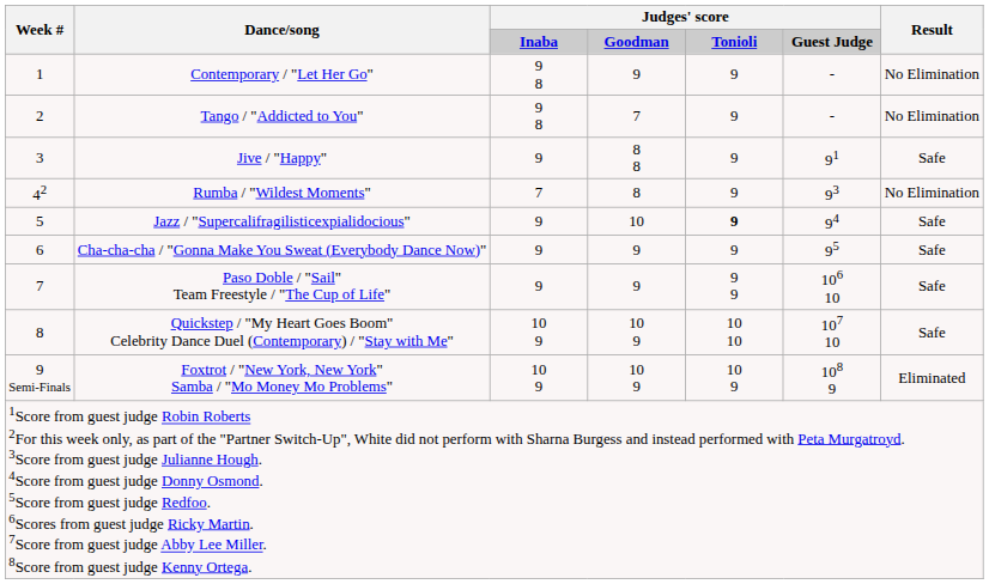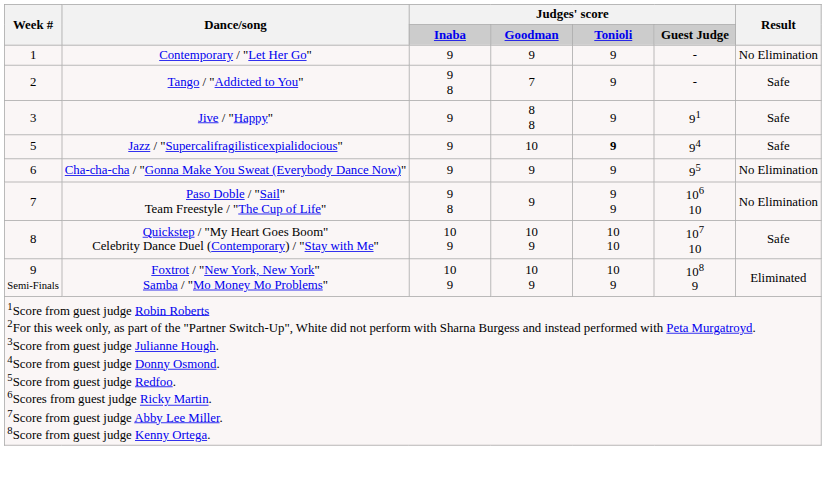 <table class="wikitable collapsible collapsed">
 <tr style="text-align: center; background:#ccc;">
 <th rowspan="2">Week #</th>
 <th rowspan="2">Dance/song</th>
 <th colspan="4">Judges' score</th>
 <th rowspan="2">Result</th>
 </tr>
 <tr style="text-align: center; background:#ccc;">
 <td style="width:10%; "><strong><a href='#'>Inaba</a></strong></td>
 <td style="width:10%; "><strong><a href='#'>Goodman</a></strong></td>
 <td style="width:10%; "><strong><a href='#'>Tonioli</a></strong></td>
 <td style="width:10%; "><strong>Guest Judge</strong></td>
 </tr>
 <tr>
 <td align="center" bgcolor="FAF6F6">1</td>
 <td align="center" bgcolor="FAF6F6"><a href='#'>Contemporary</a> / "<a href='#'>Let Her Go</a>"</td>
-<td align="center" bgcolor="FAF6F6">9<br>8</td>
+<td align="center" bgcolor="FAF6F6">9</td>
 <td align="center" bgcolor="FAF6F6">9</td>
 <td align="center" bgcolor="FAF6F6">9</td>
 <td align="center" bgcolor="FAF6F6">-</td>
 <td align="center" bgcolor="FAF6F6">No Elimination</td>
 </tr>
 <tr>
 <td align="center" bgcolor="FAF6F6">2</td>
 <td align="center" bgcolor="FAF6F6"><a href='#'>Tango</a> / "<a href='#'>Addicted to You</a>"</td>
 <td align="center" bgcolor="FAF6F6">9<br>8</td>
 <td align="center" bgcolor="FAF6F6">7</td>
 <td align="center" bgcolor="FAF6F6">9</td>
 <td align="center" bgcolor="FAF6F6">-</td>
-<td align="center" bgcolor="FAF6F6">No Elimination</td>
+<td align="center" bgcolor="FAF6F6">Safe</td>
 </tr>
 <tr>
 <td align="center" bgcolor="FAF6F6">3</td>
 <td align="center" bgcolor="FAF6F6"><a href='#'>Jive</a> / "<a href='#'>Happy</a>"</td>
 <td align="center" bgcolor="FAF6F6">9</td>
 <td align="center" bgcolor="FAF6F6">8<br>8</td>
 <td align="center" bgcolor="FAF6F6">9</td>
 <td align="center" bgcolor="FAF6F6">9<sup>1</sup></td>
 <td align="center" bgcolor="FAF6F6">Safe</td>
-</tr>
-<tr>
-<td align="center" bgcolor="FAF6F6">4<sup>2</sup></td>
-<td align="center" bgcolor="FAF6F6"><a href='#'>Rumba</a> / "<a href='#'>Wildest Moments</a>"</td>
-<td align="center" bgcolor="FAF6F6">7</td>
-<td align="center" bgcolor="FAF6F6">8</td>
-<td align="center" bgcolor="FAF6F6">9</td>
-<td align="center" bgcolor="FAF6F6">9<sup>3</sup></td>
-<td align="center" bgcolor="FAF6F6">No Elimination</td>
 </tr>
 <tr>
 <td align="center" bgcolor="FAF6F6">5</td>
 <td align="center" bgcolor="FAF6F6"><a href='#'>Jazz</a> / "<a href='#'>Supercalifragilisticexpialidocious</a>"</td>
 <td align="center" bgcolor="FAF6F6">9</td>
 <td align="center" bgcolor="FAF6F6">10</td>
 <td align="center" bgcolor="FAF6F6"><strong>9</strong></td>
 <td align="center" bgcolor="FAF6F6">9<sup>4</sup></td>
 <td align="center" bgcolor="FAF6F6">Safe</td>
 </tr>
 <tr>
 <td align="center" bgcolor="FAF6F6">6</td>
 <td align="center" bgcolor="FAF6F6"><a href='#'>Cha-cha-cha</a> / "<a href='#'>Gonna Make You Sweat (Everybody Dance Now)</a>"</td>
 <td align="center" bgcolor="FAF6F6">9</td>
 <td align="center" bgcolor="FAF6F6">9</td>
 <td align="center" bgcolor="FAF6F6">9</td>
 <td align="center" bgcolor="FAF6F6">9<sup>5</sup></td>
-<td align="center" bgcolor="FAF6F6">Safe</td>
+<td align="center" bgcolor="FAF6F6">No Elimination</td>
 </tr>
 <tr>
 <td align="center" bgcolor="FAF6F6">7</td>
 <td align="center" bgcolor="FAF6F6"><a href='#'>Paso Doble</a> / "<a href='#'>Sail</a>"<br> Team Freestyle / "<a href='#'>The Cup of Life</a>"</td>
-<td align="center" bgcolor="FAF6F6">9</td>
+<td align="center" bgcolor="FAF6F6">9<br>8</td>
 <td align="center" bgcolor="FAF6F6">9</td>
 <td align="center" bgcolor="FAF6F6">9<br>9</td>
 <td align="center" bgcolor="FAF6F6">10<sup>6</sup><br>10</td>
-<td align="center" bgcolor="FAF6F6">Safe</td>
+<td align="center" bgcolor="FAF6F6">No Elimination</td>
 </tr>
 <tr>
 <td align="center" bgcolor="FAF6F6">8</td>
 <td align="center" bgcolor="FAF6F6"><a href='#'>Quickstep</a>  / "My Heart Goes Boom" <br> Celebrity Dance Duel (<a href='#'>Contemporary</a>) / "<a href='#'>Stay with Me</a>"</td>
 <td align="center" bgcolor="FAF6F6">10<br>9</td>
 <td align="center" bgcolor="FAF6F6">10<br>9</td>
 <td align="center" bgcolor="FAF6F6">10<br>10</td>
 <td align="center" bgcolor="FAF6F6">10<sup>7</sup><br>10</td>
 <td align="center" bgcolor="FAF6F6">Safe</td>
 </tr>
 <tr>
 <td align="center" bgcolor="FAF6F6">9<br><small>Semi-Finals</small></td>
 <td align="center" bgcolor="FAF6F6"><a href='#'>Foxtrot</a> / "<a href='#'>New York, New York</a>" <br> <a href='#'>Samba</a>  / "<a href='#'>Mo Money Mo Problems</a>"</td>
 <td align="center" bgcolor="FAF6F6">10<br>9</td>
 <td align="center" bgcolor="FAF6F6">10<br>9</td>
 <td align="center" bgcolor="FAF6F6">10<br>9</td>
 <td align="center" bgcolor="FAF6F6">10<sup>8</sup><br>9</td>
 <td align="center" bgcolor="FAF6F6">Eliminated</td>
 </tr>
 <tr style="text-align: center; background:#faf6f6;">
 <td colspan="7" style="background:#faf6f6; text-align:left;"><sup>1</sup>Score from guest judge <a href='#'>Robin Roberts</a><br><sup>2</sup>For this week only, as part of the "Partner Switch-Up", White did not perform with Sharna Burgess and instead performed with <a href='#'>Peta Murgatroyd</a>.<br><sup>3</sup>Score from guest judge <a href='#'>Julianne Hough</a>.<br><sup>4</sup>Score from guest judge <a href='#'>Donny Osmond</a>.<br><sup>5</sup>Score from guest judge <a href='#'>Redfoo</a>.<br><sup>6</sup>Scores from guest judge <a href='#'>Ricky Martin</a>.<br><sup>7</sup>Score from guest judge <a href='#'>Abby Lee Miller</a>.<br><sup>8</sup>Score from guest judge <a href='#'>Kenny Ortega</a>.</td>
 </tr>
 </table>
